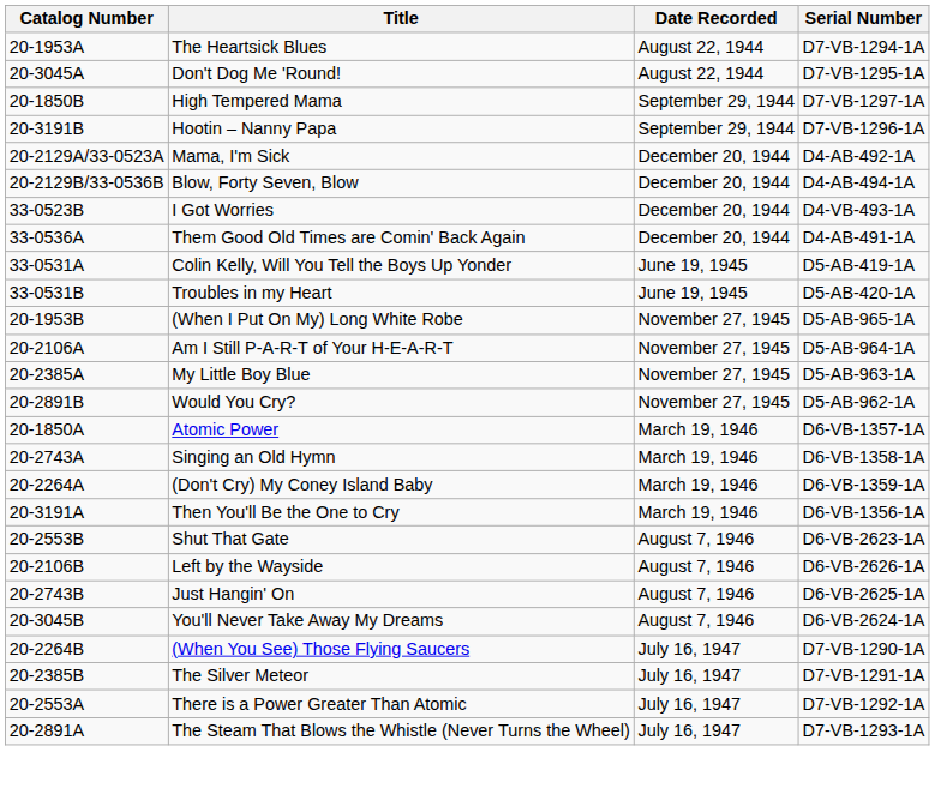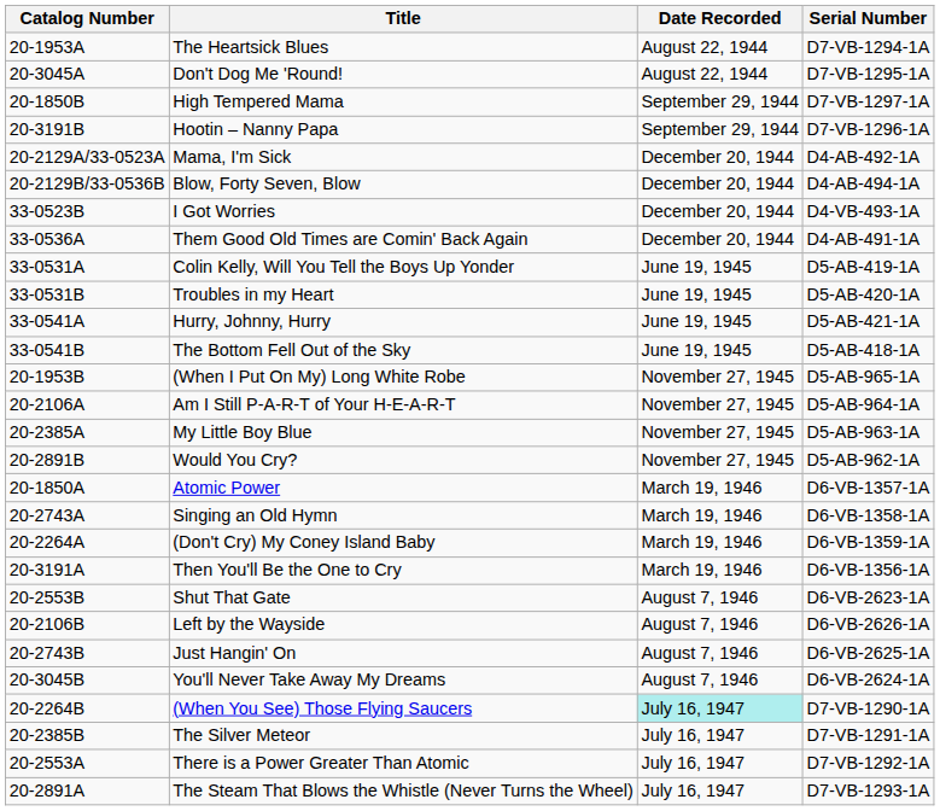 <table class="wikitable">
 <tr>
 <th>Catalog Number</th>
 <th>Title</th>
 <th>Date Recorded</th>
 <th>Serial Number</th>
 </tr>
 <tr>
 <td>20-1953A</td>
 <td>The Heartsick Blues</td>
 <td>August 22, 1944</td>
 <td>D7-VB-1294-1A</td>
 </tr>
 <tr>
 <td>20-3045A</td>
 <td>Don't Dog Me 'Round!</td>
 <td>August 22, 1944</td>
 <td>D7-VB-1295-1A</td>
 </tr>
 <tr>
 <td>20-1850B</td>
 <td>High Tempered Mama</td>
 <td>September 29, 1944</td>
 <td>D7-VB-1297-1A</td>
 </tr>
 <tr>
 <td>20-3191B</td>
 <td>Hootin – Nanny Papa</td>
 <td>September 29, 1944</td>
 <td>D7-VB-1296-1A</td>
 </tr>
 <tr>
 <td>20-2129A/33-0523A</td>
 <td>Mama, I'm Sick</td>
 <td>December 20, 1944</td>
 <td>D4-AB-492-1A</td>
 </tr>
 <tr>
 <td>20-2129B/33-0536B</td>
 <td>Blow, Forty Seven, Blow</td>
 <td>December 20, 1944</td>
 <td>D4-AB-494-1A</td>
 </tr>
 <tr>
 <td>33-0523B</td>
 <td>I Got Worries</td>
 <td>December 20, 1944</td>
 <td>D4-VB-493-1A</td>
 </tr>
 <tr>
 <td>33-0536A</td>
 <td>Them Good Old Times are Comin' Back Again</td>
 <td>December 20, 1944</td>
 <td>D4-AB-491-1A</td>
 </tr>
 <tr>
 <td>33-0531A</td>
 <td>Colin Kelly, Will You Tell the Boys Up Yonder</td>
 <td>June 19, 1945</td>
 <td>D5-AB-419-1A</td>
 </tr>
 <tr>
 <td>33-0531B</td>
 <td>Troubles in my Heart</td>
 <td>June 19, 1945</td>
 <td>D5-AB-420-1A</td>
+</tr>
+<tr>
+<td>33-0541A</td>
+<td>Hurry, Johnny, Hurry</td>
+<td>June 19, 1945</td>
+<td>D5-AB-421-1A</td>
+</tr>
+<tr>
+<td>33-0541B</td>
+<td>The Bottom Fell Out of the Sky</td>
+<td>June 19, 1945</td>
+<td>D5-AB-418-1A</td>
 </tr>
 <tr>
 <td>20-1953B</td>
 <td>(When I Put On My) Long White Robe</td>
 <td>November 27, 1945</td>
 <td>D5-AB-965-1A</td>
 </tr>
 <tr>
 <td>20-2106A</td>
 <td>Am I Still P-A-R-T of Your H-E-A-R-T</td>
 <td>November 27, 1945</td>
 <td>D5-AB-964-1A</td>
 </tr>
 <tr>
 <td>20-2385A</td>
 <td>My Little Boy Blue</td>
 <td>November 27, 1945</td>
 <td>D5-AB-963-1A</td>
 </tr>
 <tr>
 <td>20-2891B</td>
 <td>Would You Cry?</td>
 <td>November 27, 1945</td>
 <td>D5-AB-962-1A</td>
 </tr>
 <tr>
 <td>20-1850A</td>
 <td><a href='#'>Atomic Power</a></td>
 <td>March 19, 1946</td>
 <td>D6-VB-1357-1A</td>
 </tr>
 <tr>
 <td>20-2743A</td>
 <td>Singing an Old Hymn</td>
 <td>March 19, 1946</td>
 <td>D6-VB-1358-1A</td>
 </tr>
 <tr>
 <td>20-2264A</td>
 <td>(Don't Cry) My Coney Island Baby</td>
 <td>March 19, 1946</td>
 <td>D6-VB-1359-1A</td>
 </tr>
 <tr>
 <td>20-3191A</td>
 <td>Then You'll Be the One to Cry</td>
 <td>March 19, 1946</td>
 <td>D6-VB-1356-1A</td>
 </tr>
 <tr>
 <td>20-2553B</td>
 <td>Shut That Gate</td>
 <td>August 7, 1946</td>
 <td>D6-VB-2623-1A</td>
 </tr>
 <tr>
 <td>20-2106B</td>
 <td>Left by the Wayside</td>
 <td>August 7, 1946</td>
 <td>D6-VB-2626-1A</td>
 </tr>
 <tr>
 <td>20-2743B</td>
 <td>Just Hangin' On</td>
 <td>August 7, 1946</td>
 <td>D6-VB-2625-1A</td>
 </tr>
 <tr>
 <td>20-3045B</td>
 <td>You'll Never Take Away My Dreams</td>
 <td>August 7, 1946</td>
 <td>D6-VB-2624-1A</td>
 </tr>
 <tr>
 <td>20-2264B</td>
 <td><a href='#'>(When You See) Those Flying Saucers</a></td>
-<td>July 16, 1947</td>
+<td style="background: paleturquoise;">July 16, 1947</td>
 <td>D7-VB-1290-1A</td>
 </tr>
 <tr>
 <td>20-2385B</td>
 <td>The Silver Meteor</td>
 <td>July 16, 1947</td>
 <td>D7-VB-1291-1A</td>
 </tr>
 <tr>
 <td>20-2553A</td>
 <td>There is a Power Greater Than Atomic</td>
 <td>July 16, 1947</td>
 <td>D7-VB-1292-1A</td>
 </tr>
 <tr>
 <td>20-2891A</td>
 <td>The Steam That Blows the Whistle (Never Turns the Wheel)</td>
 <td>July 16, 1947</td>
 <td>D7-VB-1293-1A</td>
 </tr>
 </table>
